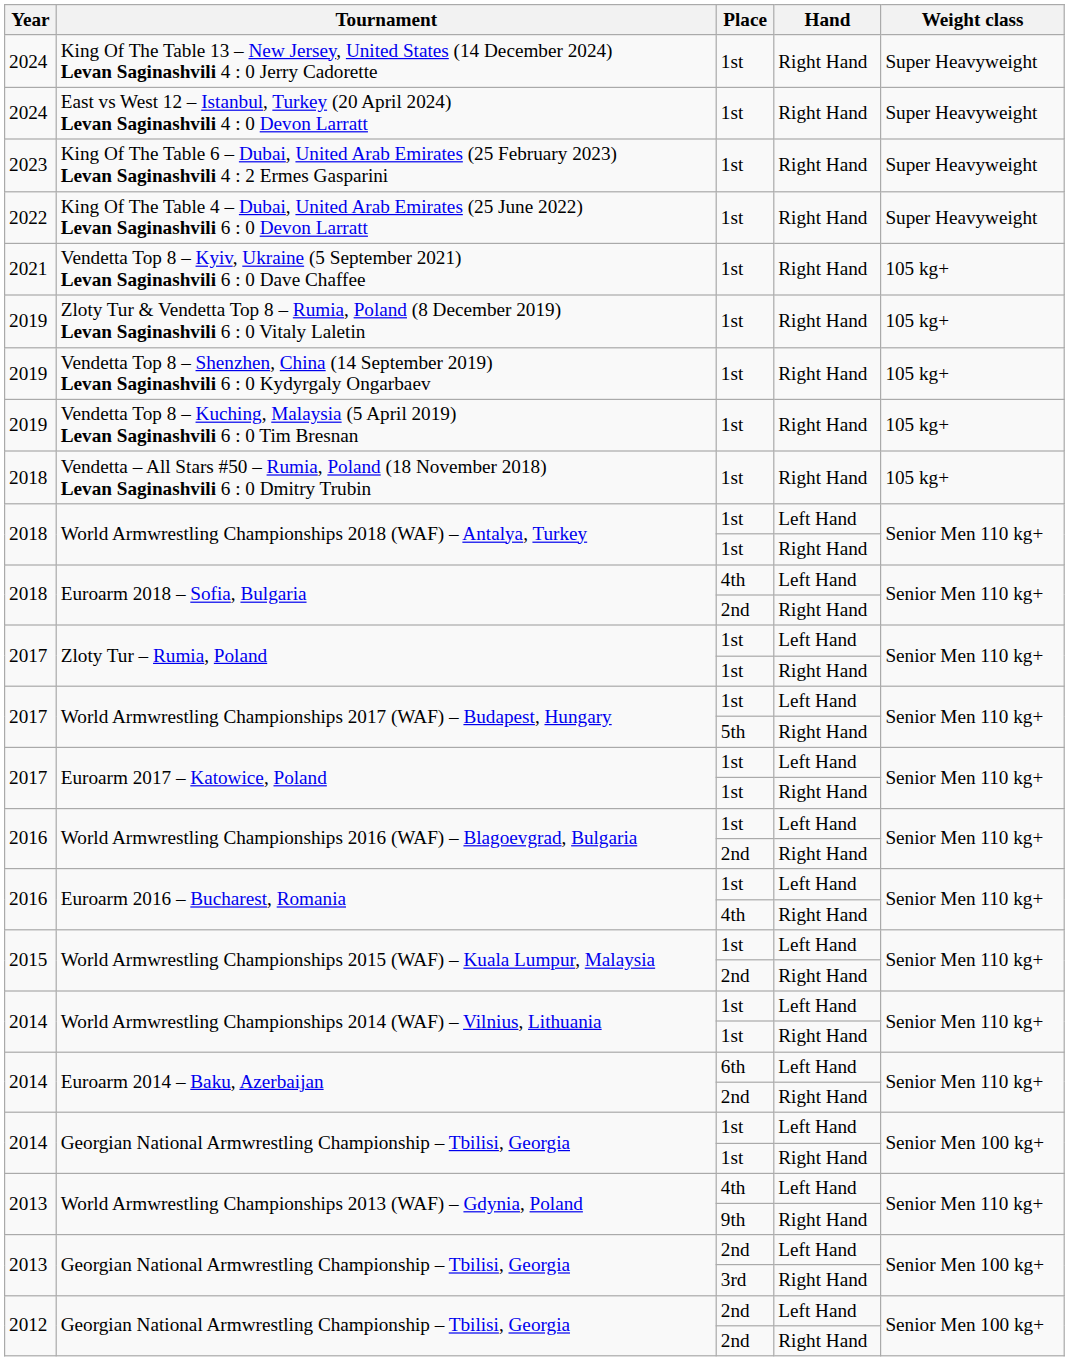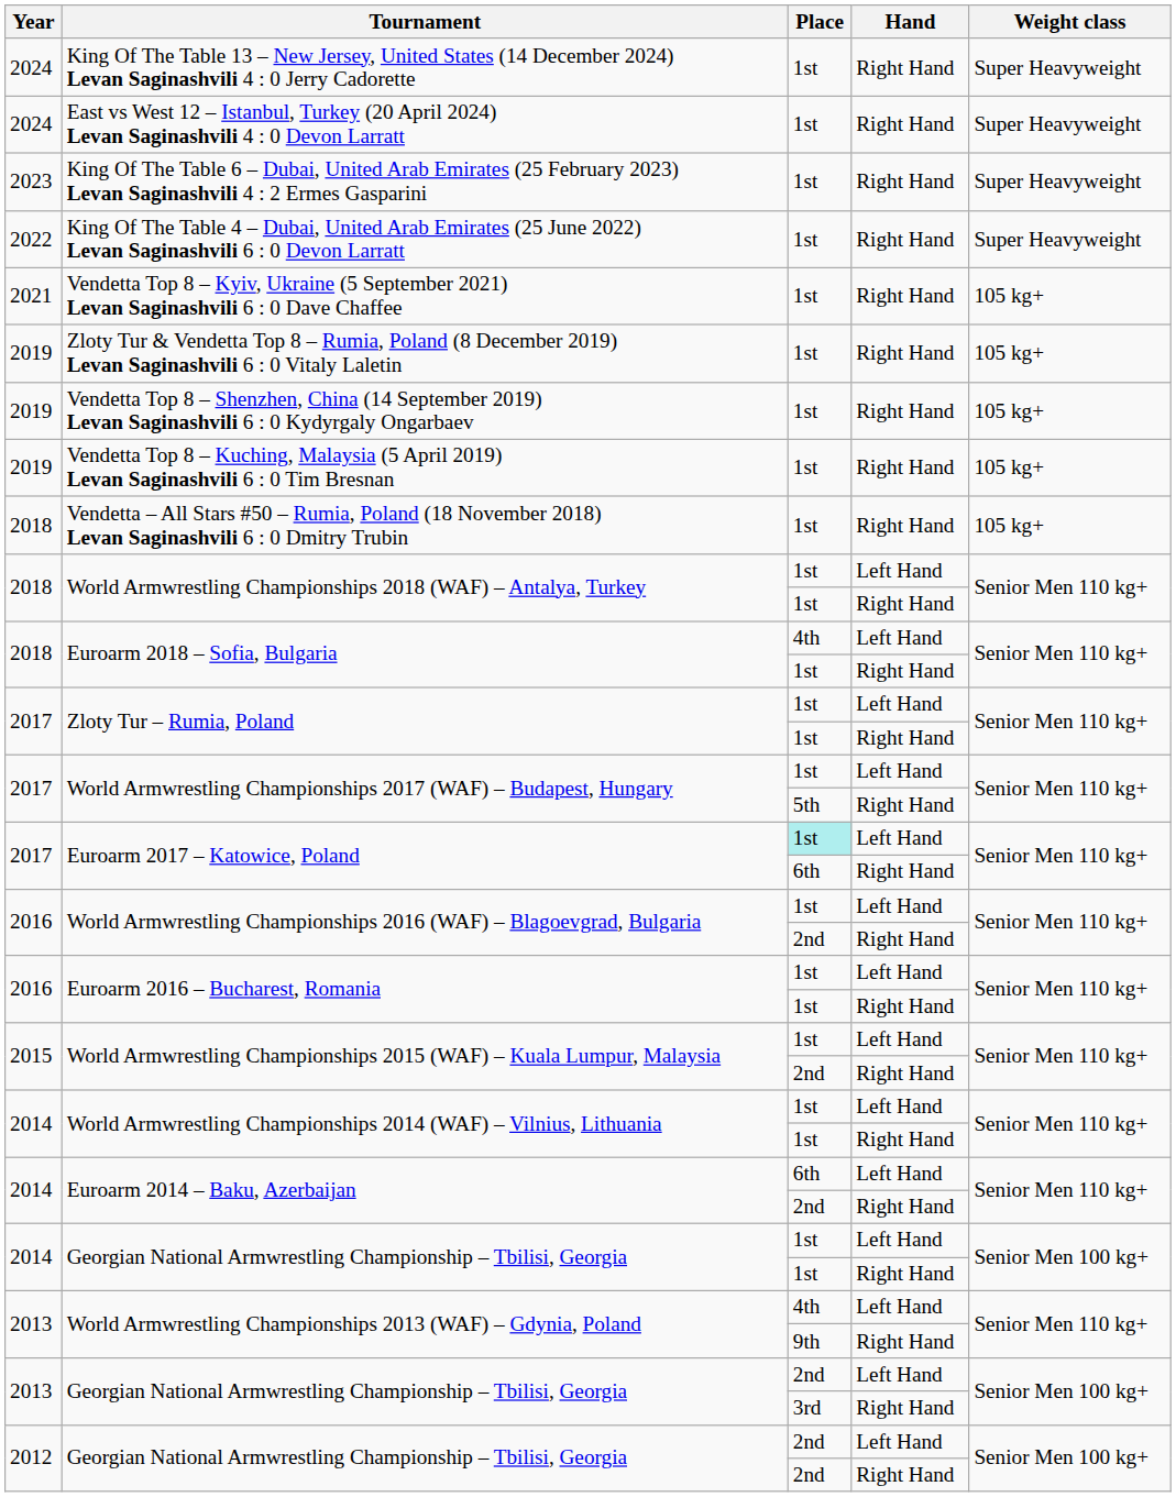 <table class="wikitable"  style="text-align:left; width:100%;">
 <tr>
 <th><strong>Year</strong></th>
 <th>Tournament</th>
 <th>Place</th>
 <th>Hand</th>
 <th>Weight class</th>
 </tr>
 <tr>
 <td>2024</td>
 <td>King Of The Table 13 – <a href='#'>New Jersey</a>, <a href='#'>United States</a> (14 December 2024)<br><strong>Levan Saginashvili</strong> 4 : 0 Jerry Cadorette</td>
 <td>1st</td>
 <td>Right Hand</td>
 <td>Super Heavyweight</td>
 </tr>
 <tr>
 <td>2024</td>
 <td>East vs West 12 – <a href='#'>Istanbul</a>, <a href='#'>Turkey</a> (20 April 2024)<br><strong>Levan Saginashvili</strong> 4 : 0 <a href='#'>Devon Larratt</a></td>
 <td>1st</td>
 <td>Right Hand</td>
 <td>Super Heavyweight</td>
 </tr>
 <tr>
 <td>2023</td>
 <td>King Of The Table 6 – <a href='#'>Dubai</a>, <a href='#'>United Arab Emirates</a> (25 February 2023)<br><strong>Levan Saginashvili</strong> 4 : 2 Ermes Gasparini</td>
 <td>1st</td>
 <td>Right Hand</td>
 <td>Super Heavyweight</td>
 </tr>
 <tr>
 <td>2022</td>
 <td>King Of The Table 4 – <a href='#'>Dubai</a>, <a href='#'>United Arab Emirates</a> (25 June 2022)<br><strong>Levan Saginashvili</strong> 6 : 0 <a href='#'>Devon Larratt</a></td>
 <td>1st</td>
 <td>Right Hand</td>
 <td>Super Heavyweight</td>
 </tr>
 <tr>
 <td>2021</td>
 <td>Vendetta Top 8 – <a href='#'>Kyiv</a>, <a href='#'>Ukraine</a> (5 September 2021)<br><strong>Levan Saginashvili</strong> 6 : 0  Dave Chaffee</td>
 <td>1st</td>
 <td>Right Hand</td>
 <td>105 kg+</td>
 </tr>
 <tr>
 <td>2019</td>
 <td>Zloty Tur & Vendetta Top 8 – <a href='#'>Rumia</a>, <a href='#'>Poland</a> (8 December 2019)<br><strong>Levan Saginashvili</strong> 6 : 0 Vitaly Laletin</td>
 <td>1st</td>
 <td>Right Hand</td>
 <td>105 kg+</td>
 </tr>
 <tr>
 <td>2019</td>
 <td>Vendetta Top 8 – <a href='#'>Shenzhen</a>, <a href='#'>China</a> (14 September 2019)<br><strong>Levan Saginashvili</strong> 6 : 0 Kydyrgaly Ongarbaev</td>
 <td>1st</td>
 <td>Right Hand</td>
 <td>105 kg+</td>
 </tr>
 <tr>
 <td>2019</td>
 <td>Vendetta Top 8 – <a href='#'>Kuching</a>, <a href='#'>Malaysia</a> (5 April 2019)<br><strong>Levan Saginashvili</strong> 6 : 0 Tim Bresnan</td>
 <td>1st</td>
 <td>Right Hand</td>
 <td>105 kg+</td>
 </tr>
 <tr>
 <td>2018</td>
 <td>Vendetta – All Stars #50 – <a href='#'>Rumia</a>, <a href='#'>Poland</a> (18 November 2018)<br><strong>Levan Saginashvili</strong> 6 : 0 Dmitry Trubin</td>
 <td>1st</td>
 <td>Right Hand</td>
 <td>105 kg+</td>
 </tr>
 <tr>
 <td rowspan="2">2018</td>
 <td rowspan="2">World Armwrestling Championships 2018 (WAF) –  <a href='#'>Antalya</a>, <a href='#'>Turkey</a></td>
 <td>1st</td>
 <td>Left Hand</td>
 <td rowspan="2">Senior Men 110 kg+</td>
 </tr>
 <tr>
 <td>1st</td>
 <td>Right Hand</td>
 </tr>
 <tr>
 <td rowspan="2">2018</td>
 <td rowspan="2">Euroarm 2018 – <a href='#'>Sofia</a>, <a href='#'>Bulgaria</a></td>
 <td>4th</td>
 <td>Left Hand</td>
 <td rowspan="2">Senior Men 110 kg+</td>
 </tr>
 <tr>
-<td>2nd</td>
+<td>1st</td>
 <td>Right Hand</td>
 </tr>
 <tr>
 <td rowspan="2">2017</td>
 <td rowspan="2">Zloty Tur – <a href='#'>Rumia</a>, <a href='#'>Poland</a></td>
 <td>1st</td>
 <td>Left Hand</td>
 <td rowspan="2">Senior Men 110 kg+</td>
 </tr>
 <tr>
 <td>1st</td>
 <td>Right Hand</td>
 </tr>
 <tr>
 <td rowspan="2">2017</td>
 <td rowspan="2">World Armwrestling Championships 2017 (WAF) – <a href='#'>Budapest</a>, <a href='#'>Hungary</a></td>
 <td>1st</td>
 <td>Left Hand</td>
 <td rowspan="2">Senior Men 110 kg+</td>
 </tr>
 <tr>
 <td>5th</td>
 <td>Right Hand</td>
 </tr>
 <tr>
 <td rowspan="2">2017</td>
 <td rowspan="2">Euroarm 2017 – <a href='#'>Katowice</a>, <a href='#'>Poland</a></td>
-<td>1st</td>
+<td style="background: paleturquoise;">1st</td>
 <td>Left Hand</td>
 <td rowspan="2">Senior Men 110 kg+</td>
 </tr>
 <tr>
-<td>1st</td>
+<td>6th</td>
 <td>Right Hand</td>
 </tr>
 <tr>
 <td rowspan="2">2016</td>
 <td rowspan="2">World Armwrestling Championships 2016 (WAF) – <a href='#'>Blagoevgrad</a>, <a href='#'>Bulgaria</a></td>
 <td>1st</td>
 <td>Left Hand</td>
 <td rowspan="2">Senior Men 110 kg+</td>
 </tr>
 <tr>
 <td>2nd</td>
 <td>Right Hand</td>
 </tr>
 <tr>
 <td rowspan="2">2016</td>
 <td rowspan="2">Euroarm 2016 – <a href='#'>Bucharest</a>, <a href='#'>Romania</a></td>
 <td>1st</td>
 <td>Left Hand</td>
 <td rowspan="2">Senior Men 110 kg+</td>
 </tr>
 <tr>
-<td>4th</td>
+<td>1st</td>
 <td>Right Hand</td>
 </tr>
 <tr>
 <td rowspan="2">2015</td>
 <td rowspan="2">World Armwrestling Championships 2015 (WAF) – <a href='#'>Kuala Lumpur</a>, <a href='#'>Malaysia</a></td>
 <td>1st</td>
 <td>Left Hand</td>
 <td rowspan="2">Senior Men 110 kg+</td>
 </tr>
 <tr>
 <td>2nd</td>
 <td>Right Hand</td>
 </tr>
 <tr>
 <td rowspan="2">2014</td>
 <td rowspan="2">World Armwrestling Championships 2014 (WAF) – <a href='#'>Vilnius</a>, <a href='#'>Lithuania</a></td>
 <td>1st</td>
 <td>Left Hand</td>
 <td rowspan="2">Senior Men 110 kg+</td>
 </tr>
 <tr>
 <td>1st</td>
 <td>Right Hand</td>
 </tr>
 <tr>
 <td rowspan="2">2014</td>
 <td rowspan="2">Euroarm 2014 – <a href='#'>Baku</a>, <a href='#'>Azerbaijan</a></td>
 <td>6th</td>
 <td>Left Hand</td>
 <td rowspan="2">Senior Men 110 kg+</td>
 </tr>
 <tr>
 <td>2nd</td>
 <td>Right Hand</td>
 </tr>
 <tr>
 <td rowspan="2">2014</td>
 <td rowspan="2">Georgian National Armwrestling Championship – <a href='#'>Tbilisi</a>, <a href='#'>Georgia</a></td>
 <td>1st</td>
 <td>Left Hand</td>
 <td rowspan="2">Senior Men 100 kg+</td>
 </tr>
 <tr>
 <td>1st</td>
 <td>Right Hand</td>
 </tr>
 <tr>
 <td rowspan="2">2013</td>
 <td rowspan="2">World Armwrestling Championships 2013 (WAF) – <a href='#'>Gdynia</a>, <a href='#'>Poland</a></td>
 <td>4th</td>
 <td>Left Hand</td>
 <td rowspan="2">Senior Men 110 kg+</td>
 </tr>
 <tr>
 <td>9th</td>
 <td>Right Hand</td>
 </tr>
 <tr>
 <td rowspan="2">2013</td>
 <td rowspan="2">Georgian National Armwrestling Championship – <a href='#'>Tbilisi</a>, <a href='#'>Georgia</a></td>
 <td>2nd</td>
 <td>Left Hand</td>
 <td rowspan="2">Senior Men 100 kg+</td>
 </tr>
 <tr>
 <td>3rd</td>
 <td>Right Hand</td>
 </tr>
 <tr>
 <td rowspan="2">2012</td>
 <td rowspan="2">Georgian National Armwrestling Championship – <a href='#'>Tbilisi</a>, <a href='#'>Georgia</a></td>
 <td>2nd</td>
 <td>Left Hand</td>
 <td rowspan="2">Senior Men 100 kg+</td>
 </tr>
 <tr>
 <td>2nd</td>
 <td>Right Hand</td>
 </tr>
 </table>
